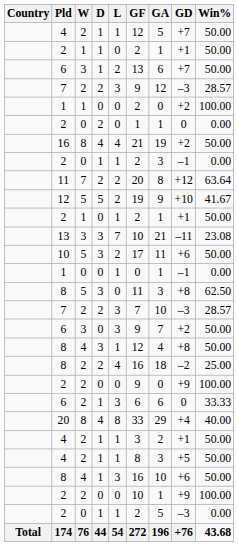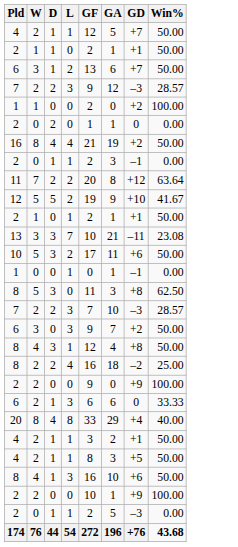 <table class="wikitable sortable plainrowheaders" style="text-align:center">
 <tr>
-<th scope="col">Country</th>
 <th scope="col">Pld</th>
 <th scope="col">W</th>
 <th scope="col">D</th>
 <th scope="col">L</th>
 <th scope="col">GF</th>
 <th scope="col">GA</th>
 <th scope="col">GD</th>
 <th scope="col">Win%</th>
 </tr>
 <tr>
-<td align="left"></td>
 <td>4</td>
 <td>2</td>
 <td>1</td>
 <td>1</td>
 <td>12</td>
 <td>5</td>
 <td>+7</td>
 <td align="right">50.00</td>
 </tr>
 <tr>
-<td align="left"></td>
 <td>2</td>
 <td>1</td>
 <td>1</td>
 <td>0</td>
 <td>2</td>
 <td>1</td>
 <td>+1</td>
 <td align="right">50.00</td>
 </tr>
 <tr>
-<td align="left"></td>
 <td>6</td>
 <td>3</td>
 <td>1</td>
 <td>2</td>
 <td>13</td>
 <td>6</td>
 <td>+7</td>
 <td align="right">50.00</td>
 </tr>
 <tr>
-<td align="left"> </td>
 <td>7</td>
 <td>2</td>
 <td>2</td>
 <td>3</td>
 <td>9</td>
 <td>12</td>
 <td>–3</td>
 <td align="right">28.57</td>
 </tr>
 <tr>
-<td align="left"></td>
 <td>1</td>
 <td>1</td>
 <td>0</td>
 <td>0</td>
 <td>2</td>
 <td>0</td>
 <td>+2</td>
 <td align="right">100.00</td>
 </tr>
 <tr>
-<td align="left"></td>
 <td>2</td>
 <td>0</td>
 <td>2</td>
 <td>0</td>
 <td>1</td>
 <td>1</td>
 <td>0</td>
 <td align="right">0.00</td>
 </tr>
 <tr>
-<td align="left"></td>
 <td>16</td>
 <td>8</td>
 <td>4</td>
 <td>4</td>
 <td>21</td>
 <td>19</td>
 <td>+2</td>
 <td align="right">50.00</td>
 </tr>
 <tr>
-<td align="left"></td>
 <td>2</td>
 <td>0</td>
 <td>1</td>
 <td>1</td>
 <td>2</td>
 <td>3</td>
 <td>–1</td>
 <td align="right">0.00</td>
 </tr>
 <tr>
-<td align="left"></td>
 <td>11</td>
 <td>7</td>
 <td>2</td>
 <td>2</td>
 <td>20</td>
 <td>8</td>
 <td>+12</td>
 <td align="right">63.64</td>
 </tr>
 <tr>
-<td align="left"> </td>
 <td>12</td>
 <td>5</td>
 <td>5</td>
 <td>2</td>
 <td>19</td>
 <td>9</td>
 <td>+10</td>
 <td align="right">41.67</td>
 </tr>
 <tr>
-<td align="left"></td>
 <td>2</td>
 <td>1</td>
 <td>0</td>
 <td>1</td>
 <td>2</td>
 <td>1</td>
 <td>+1</td>
 <td align="right">50.00</td>
 </tr>
 <tr>
-<td align="left"></td>
 <td>13</td>
 <td>3</td>
 <td>3</td>
 <td>7</td>
 <td>10</td>
 <td>21</td>
 <td>–11</td>
 <td align="right">23.08</td>
 </tr>
 <tr>
-<td align="left"></td>
 <td>10</td>
 <td>5</td>
 <td>3</td>
 <td>2</td>
 <td>17</td>
 <td>11</td>
 <td>+6</td>
 <td align="right">50.00</td>
 </tr>
 <tr>
-<td align="left"></td>
 <td>1</td>
 <td>0</td>
 <td>0</td>
 <td>1</td>
 <td>0</td>
 <td>1</td>
 <td>–1</td>
 <td align="right">0.00</td>
 </tr>
 <tr>
-<td align="left"></td>
 <td>8</td>
 <td>5</td>
 <td>3</td>
 <td>0</td>
 <td>11</td>
 <td>3</td>
 <td>+8</td>
 <td align="right">62.50</td>
 </tr>
 <tr>
-<td align="left"></td>
 <td>7</td>
 <td>2</td>
 <td>2</td>
 <td>3</td>
 <td>7</td>
 <td>10</td>
 <td>–3</td>
 <td align="right">28.57</td>
 </tr>
 <tr>
-<td align="left"> </td>
 <td>6</td>
 <td>3</td>
 <td>0</td>
 <td>3</td>
 <td>9</td>
 <td>7</td>
 <td>+2</td>
 <td align="right">50.00</td>
 </tr>
 <tr>
-<td align="left"> </td>
 <td>8</td>
 <td>4</td>
 <td>3</td>
 <td>1</td>
 <td>12</td>
 <td>4</td>
 <td>+8</td>
 <td align="right">50.00</td>
 </tr>
 <tr>
-<td align="left"></td>
 <td>8</td>
 <td>2</td>
 <td>2</td>
 <td>4</td>
 <td>16</td>
 <td>18</td>
 <td>–2</td>
 <td align="right">25.00</td>
 </tr>
 <tr>
-<td align="left"></td>
 <td>2</td>
 <td>2</td>
 <td>0</td>
 <td>0</td>
 <td>9</td>
 <td>0</td>
 <td>+9</td>
 <td align="right">100.00</td>
 </tr>
 <tr>
-<td align="left"></td>
 <td>6</td>
 <td>2</td>
 <td>1</td>
 <td>3</td>
 <td>6</td>
 <td>6</td>
 <td>0</td>
 <td align="right">33.33</td>
 </tr>
 <tr>
-<td align="left"></td>
 <td>20</td>
 <td>8</td>
 <td>4</td>
 <td>8</td>
 <td>33</td>
 <td>29</td>
 <td>+4</td>
 <td align="right">40.00</td>
 </tr>
 <tr>
-<td align="left"></td>
 <td>4</td>
 <td>2</td>
 <td>1</td>
 <td>1</td>
 <td>3</td>
 <td>2</td>
 <td>+1</td>
 <td align="right">50.00</td>
 </tr>
 <tr>
-<td align="left"></td>
 <td>4</td>
 <td>2</td>
 <td>1</td>
 <td>1</td>
 <td>8</td>
 <td>3</td>
 <td>+5</td>
 <td align="right">50.00</td>
 </tr>
 <tr>
-<td align="left"></td>
 <td>8</td>
 <td>4</td>
 <td>1</td>
 <td>3</td>
 <td>16</td>
 <td>10</td>
 <td>+6</td>
 <td align="right">50.00</td>
 </tr>
 <tr>
-<td align="left"></td>
 <td>2</td>
 <td>2</td>
 <td>0</td>
 <td>0</td>
 <td>10</td>
 <td>1</td>
 <td>+9</td>
 <td align="right">100.00</td>
 </tr>
 <tr>
-<td align="left"></td>
 <td>2</td>
 <td>0</td>
 <td>1</td>
 <td>1</td>
 <td>2</td>
 <td>5</td>
 <td>–3</td>
 <td align="right">0.00</td>
 </tr>
 <tr>
-<th>Total</th>
 <th>174</th>
 <th>76</th>
 <th>44</th>
 <th>54</th>
 <th>272</th>
 <th>196</th>
 <th>+76</th>
 <td align="right"><strong>43.68</strong></td>
 </tr>
 </table>
